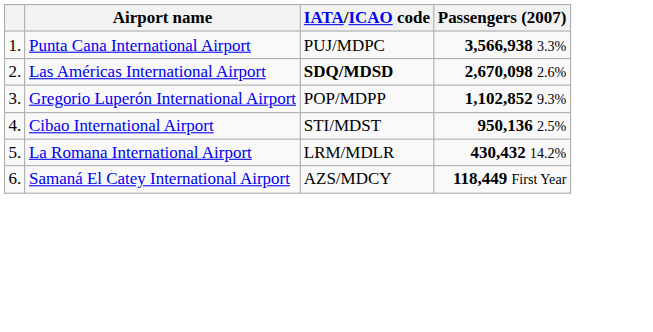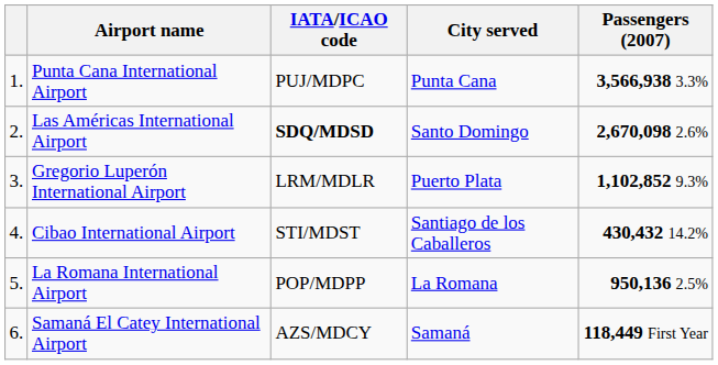 <table class="wikitable sortable">
 <tr>
 <th></th>
 <th>Airport name</th>
 <th><a href='#'>IATA</a>/<a href='#'>ICAO</a> code</th>
+<th>City served</th>
 <th>Passengers (2007)</th>
 </tr>
 <tr>
 <td>1.</td>
 <td><a href='#'>Punta Cana International Airport</a></td>
 <td>PUJ/MDPC</td>
+<td><a href='#'>Punta Cana</a></td>
 <td align=right><strong>3,566,938</strong> <small> 3.3%</small></td>
 </tr>
 <tr>
 <td>2.</td>
 <td><a href='#'>Las Américas International Airport</a></td>
 <td><strong>SDQ/MDSD</strong></td>
+<td><a href='#'>Santo Domingo</a></td>
 <td align=right><strong>2,670,098</strong> <small> 2.6%</small></td>
 </tr>
 <tr>
 <td>3.</td>
 <td><a href='#'>Gregorio Luperón International Airport</a></td>
-<td>POP/MDPP</td>
+<td>LRM/MDLR</td>
+<td><a href='#'>Puerto Plata</a></td>
 <td align=right><strong>1,102,852</strong> <small> 9.3%</small></td>
 </tr>
 <tr>
 <td>4.</td>
 <td><a href='#'>Cibao International Airport</a></td>
 <td>STI/MDST</td>
-<td align=right><strong>950,136</strong> <small> 2.5%</small></td>
+<td><a href='#'>Santiago de los Caballeros</a></td>
+<td align=right><strong>430,432 </strong> <small> 14.2%</small></td>
 </tr>
 <tr>
 <td>5.</td>
 <td><a href='#'>La Romana International Airport</a></td>
-<td>LRM/MDLR</td>
-<td align=right><strong>430,432 </strong> <small> 14.2%</small></td>
+<td>POP/MDPP</td>
+<td><a href='#'>La Romana</a></td>
+<td align=right><strong>950,136</strong> <small> 2.5%</small></td>
 </tr>
 <tr>
 <td>6.</td>
 <td><a href='#'>Samaná El Catey International Airport</a></td>
 <td>AZS/MDCY</td>
+<td><a href='#'>Samaná</a></td>
 <td align=right><strong>118,449</strong> <small> First Year</small></td>
 </tr>
 </table>
